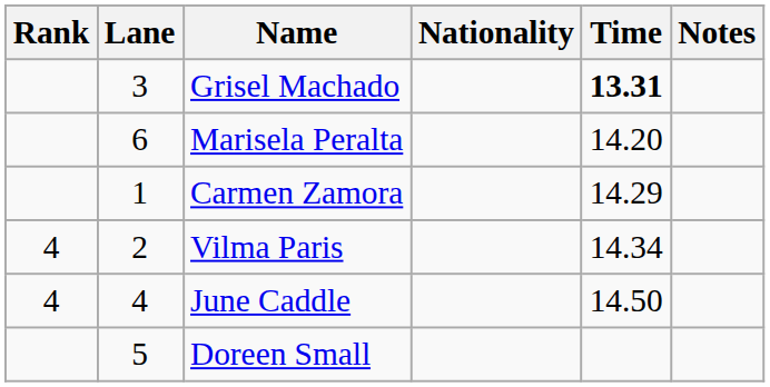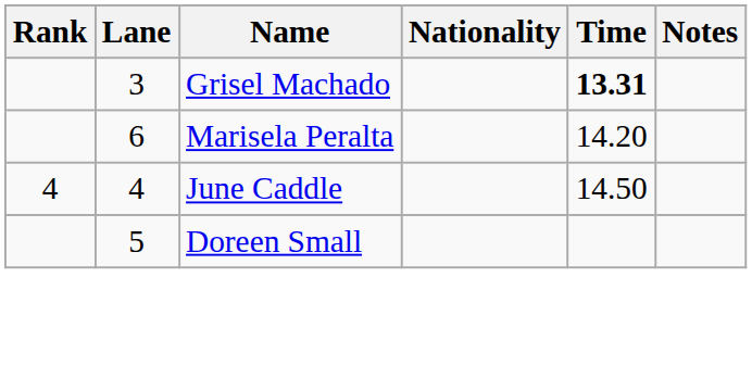 <table class="wikitable sortable" style="text-align:center;font-size:95%">
 <tr>
 <th>Rank</th>
 <th>Lane</th>
 <th>Name</th>
 <th>Nationality</th>
 <th>Time</th>
 <th>Notes</th>
 </tr>
 <tr>
 <td></td>
 <td>3</td>
 <td align=left><a href='#'>Grisel Machado</a></td>
 <td align=left></td>
 <td><strong>13.31</strong></td>
 <td></td>
 </tr>
 <tr>
 <td></td>
 <td>6</td>
 <td align=left><a href='#'>Marisela Peralta</a></td>
 <td align=left></td>
 <td>14.20</td>
 <td></td>
 </tr>
 <tr>
-<td></td>
-<td>1</td>
-<td align=left><a href='#'>Carmen Zamora</a></td>
-<td align=left></td>
-<td>14.29</td>
-<td></td>
-</tr>
-<tr>
-<td>4</td>
-<td>2</td>
-<td align=left><a href='#'>Vilma Paris</a></td>
-<td align=left></td>
-<td>14.34</td>
-<td></td>
-</tr>
-<tr>
 <td>4</td>
 <td>4</td>
 <td align=left><a href='#'>June Caddle</a></td>
 <td align=left></td>
 <td>14.50</td>
 <td></td>
 </tr>
 <tr>
 <td></td>
 <td>5</td>
 <td align=left><a href='#'>Doreen Small</a></td>
 <td align=left></td>
 <td></td>
 <td></td>
 </tr>
 </table>
